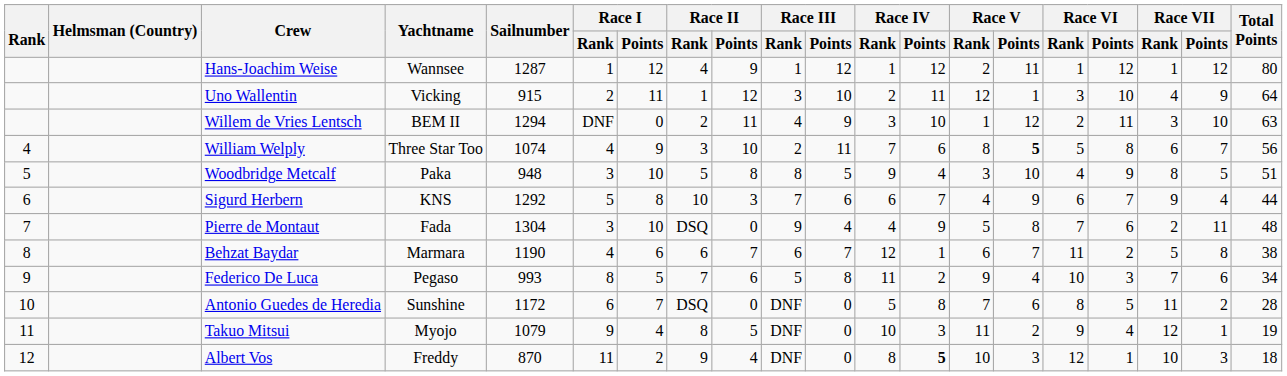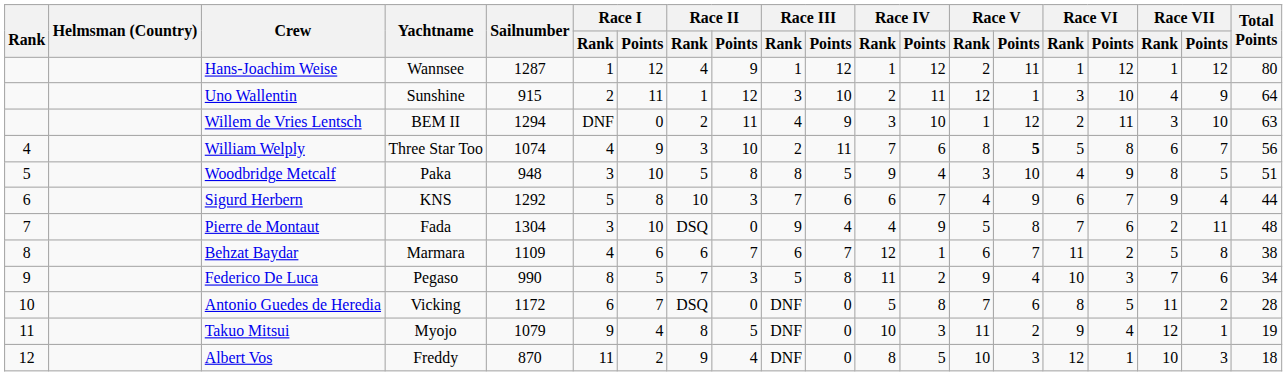 <table class="wikitable" style="text-align:right; font-size:90%">
 <tr>
 <th rowspan="2"><br>Rank</th>
 <th rowspan="2">Helmsman (Country)</th>
 <th rowspan="2">Crew</th>
 <th rowspan="2">Yachtname</th>
 <th rowspan="2">Sailnumber </th>
 <th colspan="2">Race I</th>
 <th colspan="2">Race II</th>
 <th colspan="2">Race III</th>
 <th colspan="2">Race IV</th>
 <th colspan="2">Race V</th>
 <th colspan="2">Race VI</th>
 <th colspan="2">Race VII</th>
 <th rowspan="2">Total<br>Points</th>
 </tr>
 <tr>
 <th>Rank</th>
 <th>Points</th>
 <th>Rank</th>
 <th>Points</th>
 <th>Rank</th>
 <th>Points</th>
 <th>Rank</th>
 <th>Points</th>
 <th>Rank</th>
 <th>Points</th>
 <th>Rank</th>
 <th>Points</th>
 <th>Rank</th>
 <th>Points</th>
 </tr>
 <tr style="vertical-align:top;">
 <td align=center></td>
 <td align=left></td>
 <td align=left><a href='#'>Hans-Joachim Weise</a> </td>
 <td align=center>Wannsee</td>
 <td align=center>1287</td>
 <td>1</td>
 <td>12</td>
 <td>4</td>
 <td>9</td>
 <td>1</td>
 <td>12</td>
 <td>1</td>
 <td>12</td>
 <td>2</td>
 <td>11</td>
 <td>1</td>
 <td>12</td>
 <td>1</td>
 <td>12</td>
 <td>80</td>
 </tr>
 <tr style=vertical-align:top;>
 <td align=center></td>
 <td align=left></td>
 <td align=left><a href='#'>Uno Wallentin</a> </td>
-<td align=center>Vicking</td>
+<td align=center>Sunshine</td>
 <td align=center>915</td>
 <td>2</td>
 <td>11</td>
 <td>1</td>
 <td>12</td>
 <td>3</td>
 <td>10</td>
 <td>2</td>
 <td>11</td>
 <td>12</td>
 <td>1</td>
 <td>3</td>
 <td>10</td>
 <td>4</td>
 <td>9</td>
 <td>64</td>
 </tr>
 <tr style=vertical-align:top;>
 <td align=center></td>
 <td align=left></td>
 <td align=left><a href='#'>Willem de Vries Lentsch</a> </td>
 <td align=center>BEM II</td>
 <td align=center>1294</td>
 <td>DNF</td>
 <td>0</td>
 <td>2</td>
 <td>11</td>
 <td>4</td>
 <td>9</td>
 <td>3</td>
 <td>10</td>
 <td>1</td>
 <td>12</td>
 <td>2</td>
 <td>11</td>
 <td>3</td>
 <td>10</td>
 <td>63</td>
 </tr>
 <tr style=vertical-align:top;>
 <td align=center>4</td>
 <td align=left></td>
 <td align=left><a href='#'>William Welply</a> </td>
 <td align=center>Three Star Too</td>
 <td align=center>1074</td>
 <td>4</td>
 <td>9</td>
 <td>3</td>
 <td>10</td>
 <td>2</td>
 <td>11</td>
 <td>7</td>
 <td>6</td>
 <td>8</td>
 <td><strong>5</strong></td>
 <td>5</td>
 <td>8</td>
 <td>6</td>
 <td>7</td>
 <td>56</td>
 </tr>
 <tr style=vertical-align:top;>
 <td align=center>5</td>
 <td align=left></td>
 <td align=left><a href='#'>Woodbridge Metcalf</a> </td>
 <td align=center>Paka</td>
 <td align=center>948</td>
 <td>3</td>
 <td>10</td>
 <td>5</td>
 <td>8</td>
 <td>8</td>
 <td>5</td>
 <td>9</td>
 <td>4</td>
 <td>3</td>
 <td>10</td>
 <td>4</td>
 <td>9</td>
 <td>8</td>
 <td>5</td>
 <td>51</td>
 </tr>
 <tr style=vertical-align:top;>
 <td align=center>6</td>
 <td align=left></td>
 <td align=left><a href='#'>Sigurd Herbern</a> </td>
 <td align=center>KNS</td>
 <td align=center>1292</td>
 <td>5</td>
 <td>8</td>
 <td>10</td>
 <td>3</td>
 <td>7</td>
 <td>6</td>
 <td>6</td>
 <td>7</td>
 <td>4</td>
 <td>9</td>
 <td>6</td>
 <td>7</td>
 <td>9</td>
 <td>4</td>
 <td>44</td>
 </tr>
 <tr style=vertical-align:top;>
 <td align=center>7</td>
 <td align=left></td>
 <td align=left><a href='#'>Pierre de Montaut</a> </td>
 <td align=center>Fada</td>
 <td align=center>1304</td>
 <td>3</td>
 <td>10</td>
 <td>DSQ</td>
 <td>0</td>
 <td>9</td>
 <td>4</td>
 <td>4</td>
 <td>9</td>
 <td>5</td>
 <td>8</td>
 <td>7</td>
 <td>6</td>
 <td>2</td>
 <td>11</td>
 <td>48</td>
 </tr>
 <tr style=vertical-align:top;>
 <td align=center>8</td>
 <td align=left></td>
 <td align=left><a href='#'>Behzat Baydar</a> </td>
 <td align=center>Marmara</td>
-<td align=center>1190</td>
+<td align=center>1109</td>
 <td>4</td>
 <td>6</td>
 <td>6</td>
 <td>7</td>
 <td>6</td>
 <td>7</td>
 <td>12</td>
 <td>1</td>
 <td>6</td>
 <td>7</td>
 <td>11</td>
 <td>2</td>
 <td>5</td>
 <td>8</td>
 <td>38</td>
 </tr>
 <tr style=vertical-align:top;>
 <td align=center>9</td>
 <td align=left></td>
 <td align=left><a href='#'>Federico De Luca</a> </td>
 <td align=center>Pegaso</td>
-<td align=center>993</td>
+<td align=center>990</td>
 <td>8</td>
 <td>5</td>
 <td>7</td>
-<td>6</td>
+<td>3</td>
 <td>5</td>
 <td>8</td>
 <td>11</td>
 <td>2</td>
 <td>9</td>
 <td>4</td>
 <td>10</td>
 <td>3</td>
 <td>7</td>
 <td>6</td>
 <td>34</td>
 </tr>
 <tr style=vertical-align:top;>
 <td align=center>10</td>
 <td align=left></td>
 <td align=left><a href='#'>Antonio Guedes de Heredia</a> </td>
-<td align=center>Sunshine</td>
+<td align=center>Vicking</td>
 <td align=center>1172</td>
 <td>6</td>
 <td>7</td>
 <td>DSQ</td>
 <td>0</td>
 <td>DNF</td>
 <td>0</td>
 <td>5</td>
 <td>8</td>
 <td>7</td>
 <td>6</td>
 <td>8</td>
 <td>5</td>
 <td>11</td>
 <td>2</td>
 <td>28</td>
 </tr>
 <tr style=vertical-align:top;>
 <td align=center>11</td>
 <td align=left></td>
 <td align=left><a href='#'>Takuo Mitsui</a> </td>
 <td align=center>Myojo</td>
 <td align=center>1079</td>
 <td>9</td>
 <td>4</td>
 <td>8</td>
 <td>5</td>
 <td>DNF</td>
 <td>0</td>
 <td>10</td>
 <td>3</td>
 <td>11</td>
 <td>2</td>
 <td>9</td>
 <td>4</td>
 <td>12</td>
 <td>1</td>
 <td>19</td>
 </tr>
 <tr style=vertical-align:top;>
 <td align=center>12</td>
 <td align=left></td>
 <td align=left><a href='#'>Albert Vos</a> </td>
 <td align=center>Freddy</td>
 <td align=center>870</td>
 <td>11</td>
 <td>2</td>
 <td>9</td>
 <td>4</td>
 <td>DNF</td>
 <td>0</td>
 <td>8</td>
-<td><strong>5</strong></td>
+<td>5</td>
 <td>10</td>
 <td>3</td>
 <td>12</td>
 <td>1</td>
 <td>10</td>
 <td>3</td>
 <td>18</td>
 </tr>
 </table>
